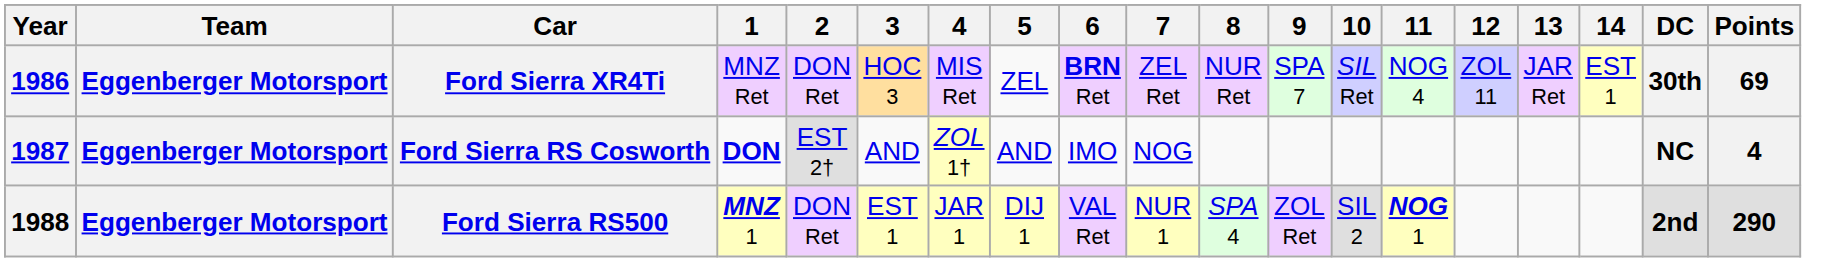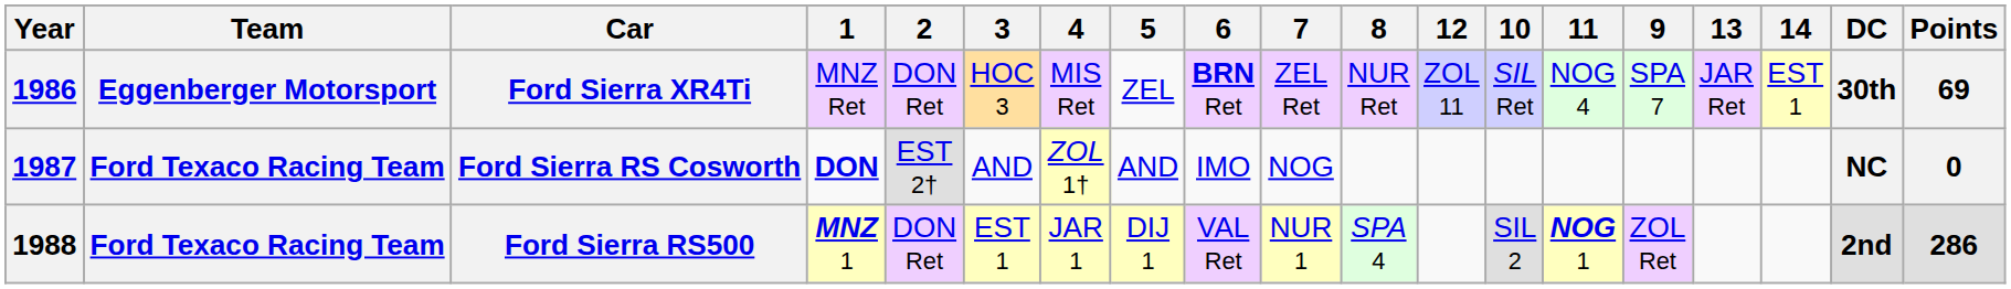 <table class="wikitable" style="text-align:center; font-size:85%">
 <tr>
 <th>Year</th>
 <th>Team</th>
 <th>Car</th>
 <th>1</th>
 <th>2</th>
 <th>3</th>
 <th>4</th>
 <th>5</th>
 <th>6</th>
 <th>7</th>
 <th>8</th>
-<th>9</th>
+<th>12</th>
 <th>10</th>
 <th>11</th>
-<th>12</th>
+<th>9</th>
 <th>13</th>
 <th>14</th>
 <th>DC</th>
 <th>Points</th>
 </tr>
 <tr>
 <th><a href='#'>1986</a></th>
 <th align="left" nowrap> <a href='#'>Eggenberger Motorsport</a></th>
 <th nowrap><a href='#'>Ford Sierra XR4Ti</a></th>
 <td style="background:#EFCFFF;"><a href='#'>MNZ</a><br><small>Ret</small></td>
 <td style="background:#EFCFFF;"><a href='#'>DON</a><br><small>Ret</small></td>
 <td style="background:#FFDF9F;"><a href='#'>HOC</a><br><small>3</small></td>
 <td style="background:#EFCFFF;"><a href='#'>MIS</a><br><small>Ret</small></td>
 <td><a href='#'>ZEL</a></td>
 <td style="background:#EFCFFF;"><strong><a href='#'>BRN</a></strong><br><small>Ret</small></td>
 <td style="background:#EFCFFF;"><a href='#'>ZEL</a><br><small>Ret</small></td>
 <td style="background:#EFCFFF;"><a href='#'>NUR</a><br><small>Ret</small></td>
-<td style="background:#DFFFDF;"><a href='#'>SPA</a><br><small>7</small></td>
+<td style="background:#CFCFFF;"><a href='#'>ZOL</a><br><small>11</small></td>
 <td style="background:#CFCFFF;"><em><a href='#'>SIL</a></em><br><small>Ret</small></td>
 <td style="background:#DFFFDF;"><a href='#'>NOG</a><br><small>4</small></td>
-<td style="background:#CFCFFF;"><a href='#'>ZOL</a><br><small>11</small></td>
+<td style="background:#DFFFDF;"><a href='#'>SPA</a><br><small>7</small></td>
 <td style="background:#EFCFFF;"><a href='#'>JAR</a><br><small>Ret</small></td>
 <td style="background:#FFFFBF;"><a href='#'>EST</a><br><small>1</small></td>
 <th>30th</th>
 <th>69</th>
 </tr>
 <tr>
 <th><a href='#'>1987</a></th>
-<th align="left" nowrap> <a href='#'>Eggenberger Motorsport</a></th>
+<th align="left" nowrap> <a href='#'>Ford Texaco Racing Team</a></th>
 <th nowrap><a href='#'>Ford Sierra RS Cosworth</a></th>
 <td><strong><a href='#'>DON</a></strong></td>
 <td style="background:#DFDFDF;"><a href='#'>EST</a><br><small>2†</small></td>
 <td><a href='#'>AND</a></td>
 <td style="background:#FFFFBF;"><em><a href='#'>ZOL</a></em><br><small>1†</small></td>
 <td><a href='#'>AND</a></td>
 <td><a href='#'>IMO</a></td>
 <td><a href='#'>NOG</a></td>
 <td></td>
 <td></td>
 <td></td>
 <td></td>
 <td></td>
 <td></td>
 <td></td>
 <th>NC</th>
-<th>4</th>
+<th>0</th>
 </tr>
 <tr>
 <th>1988</th>
-<th align="left" nowrap> <a href='#'>Eggenberger Motorsport</a></th>
+<th align="left" nowrap> <a href='#'>Ford Texaco Racing Team</a></th>
 <th nowrap><a href='#'>Ford Sierra RS500</a></th>
 <td style="background:#FFFFBF;"><strong><em><a href='#'>MNZ</a></em></strong><br><small>1</small></td>
 <td style="background:#EFCFFF;"><a href='#'>DON</a><br><small>Ret</small></td>
 <td style="background:#FFFFBF;"><a href='#'>EST</a><br><small>1</small></td>
 <td style="background:#FFFFBF;"><a href='#'>JAR</a><br><small>1</small></td>
 <td style="background:#FFFFBF;"><a href='#'>DIJ</a><br><small>1</small></td>
 <td style="background:#EFCFFF;"><a href='#'>VAL</a><br><small>Ret</small></td>
 <td style="background:#FFFFBF;"><a href='#'>NUR</a><br><small>1</small></td>
 <td style="background:#DFFFDF;"><em><a href='#'>SPA</a></em><br><small>4</small></td>
-<td style="background:#EFCFFF;"><a href='#'>ZOL</a><br><small>Ret</small></td>
+<td></td>
 <td style="background:#DFDFDF;"><a href='#'>SIL</a><br><small>2</small></td>
 <td style="background:#FFFFBF;"><strong><em><a href='#'>NOG</a></em></strong><br><small>1</small></td>
-<td></td>
+<td style="background:#EFCFFF;"><a href='#'>ZOL</a><br><small>Ret</small></td>
 <td></td>
 <td></td>
 <td style="background:#DFDFDF;"><strong>2nd</strong></td>
-<td style="background:#DFDFDF;"><strong>290</strong></td>
+<td style="background:#DFDFDF;"><strong>286</strong></td>
 </tr>
 </table>
